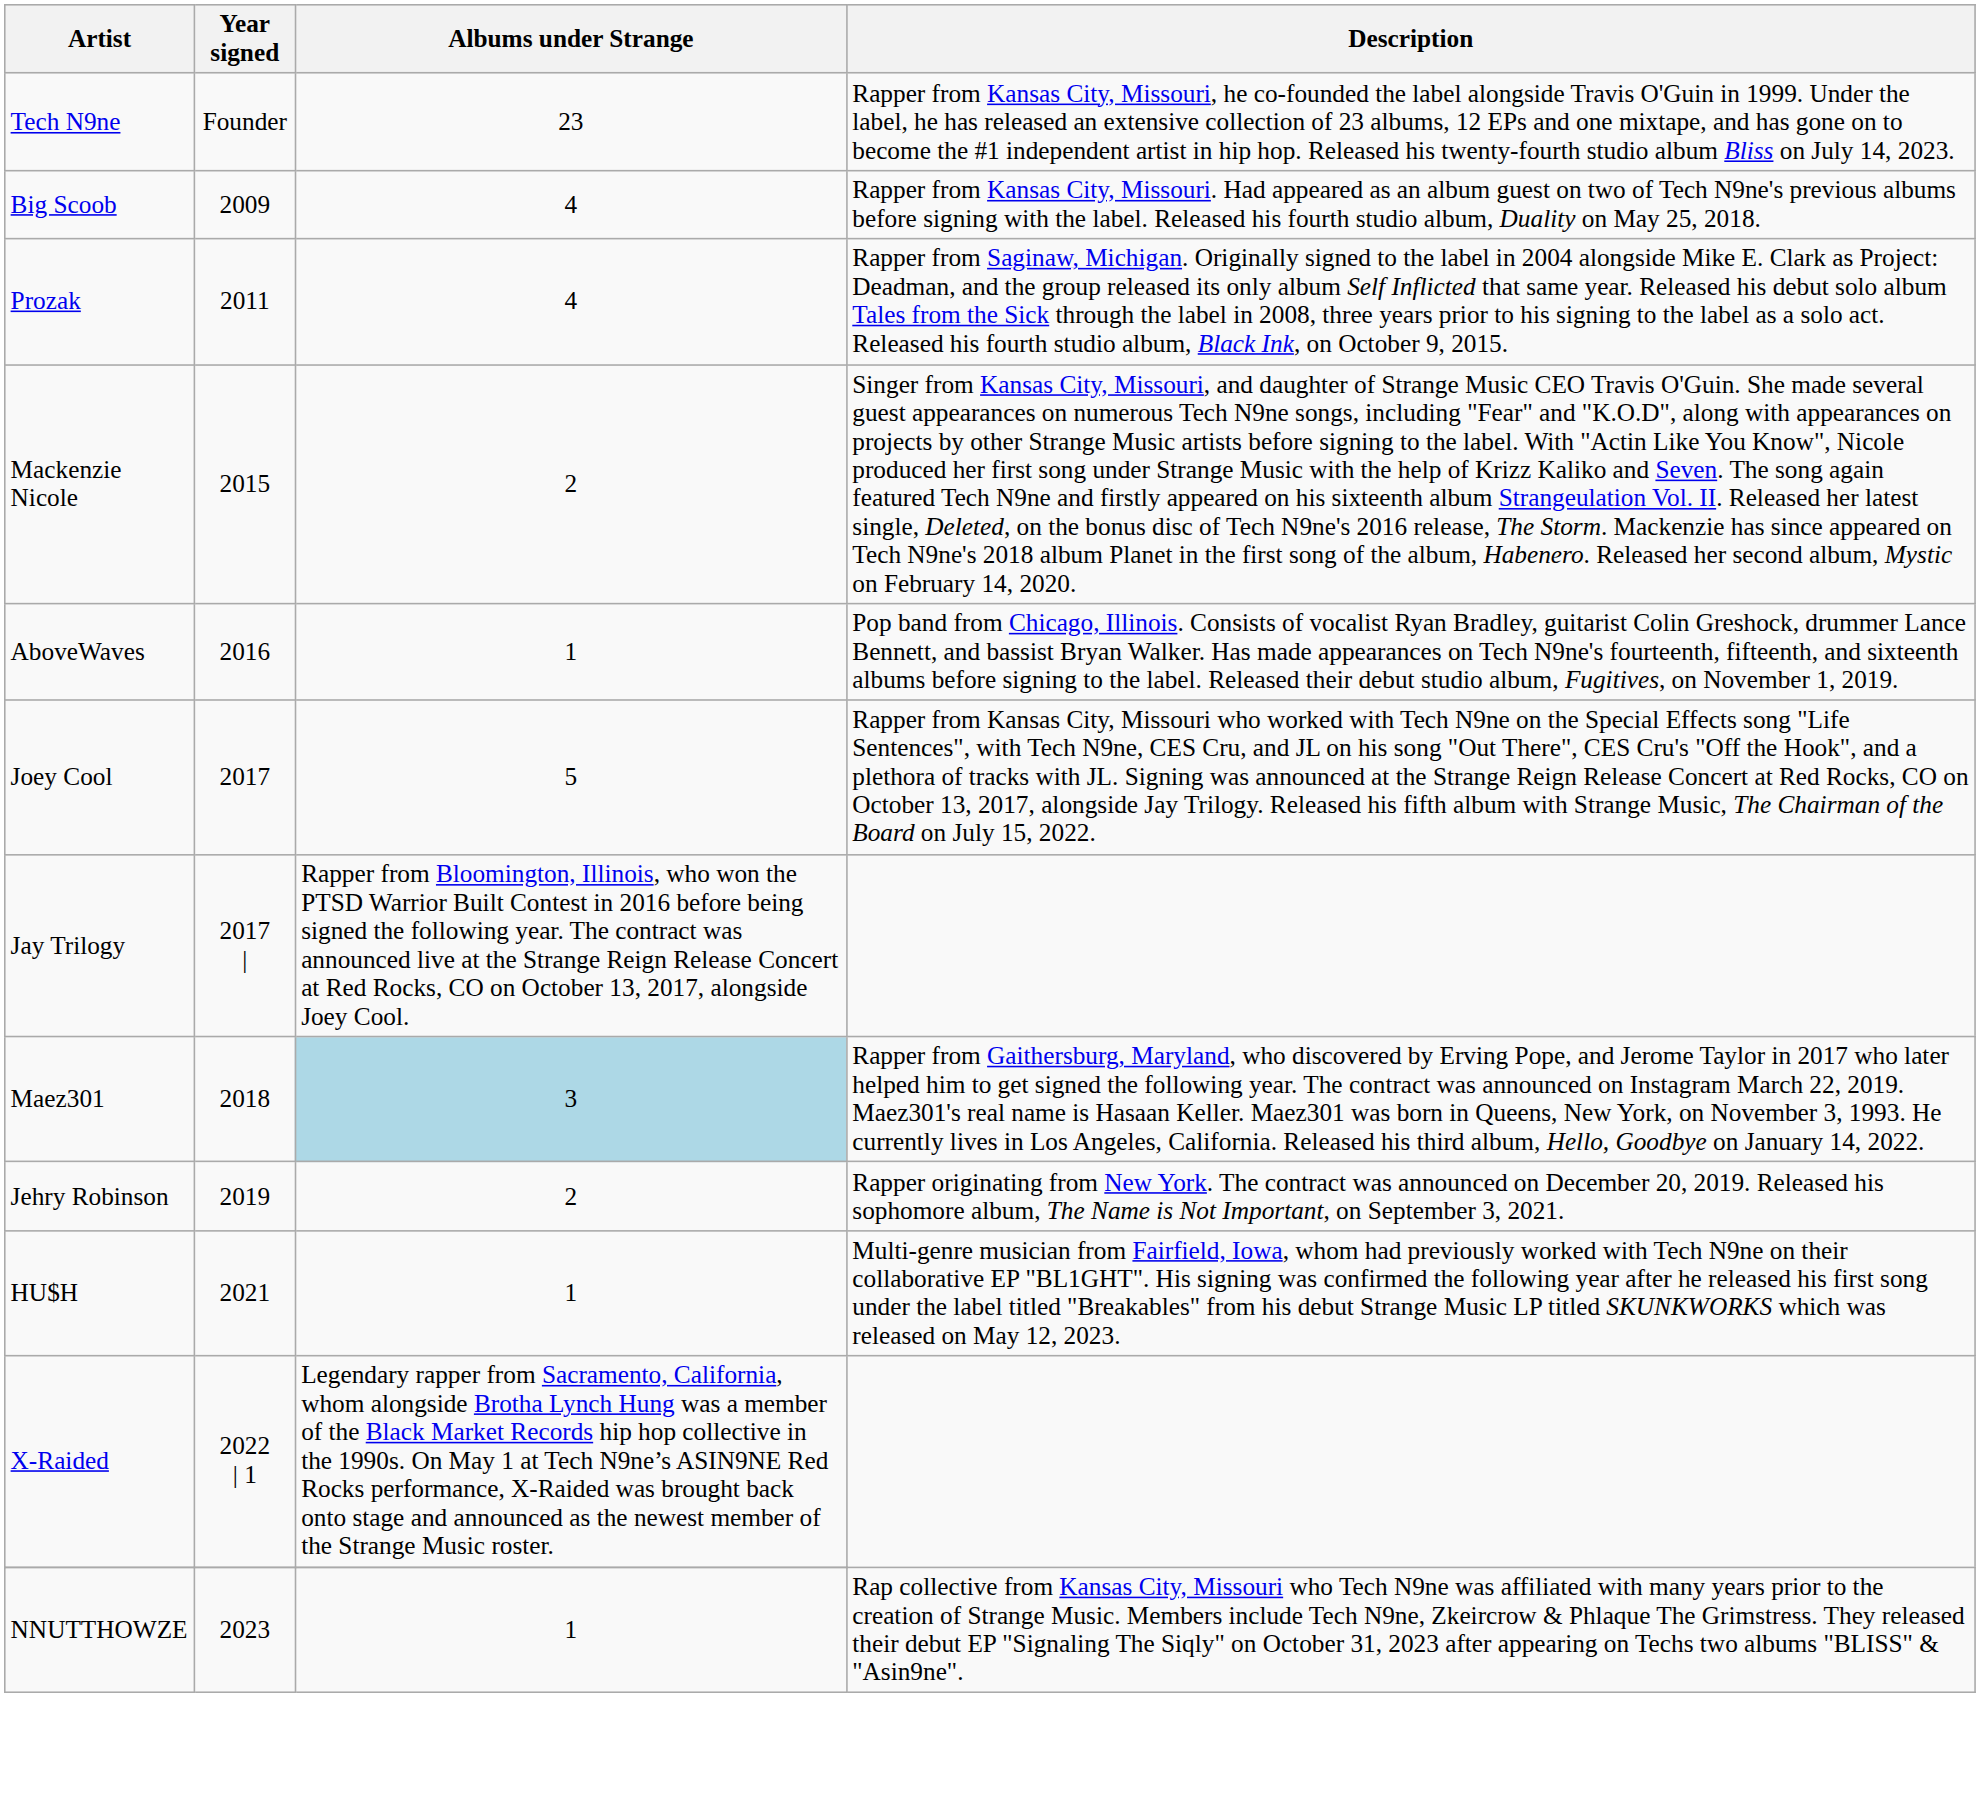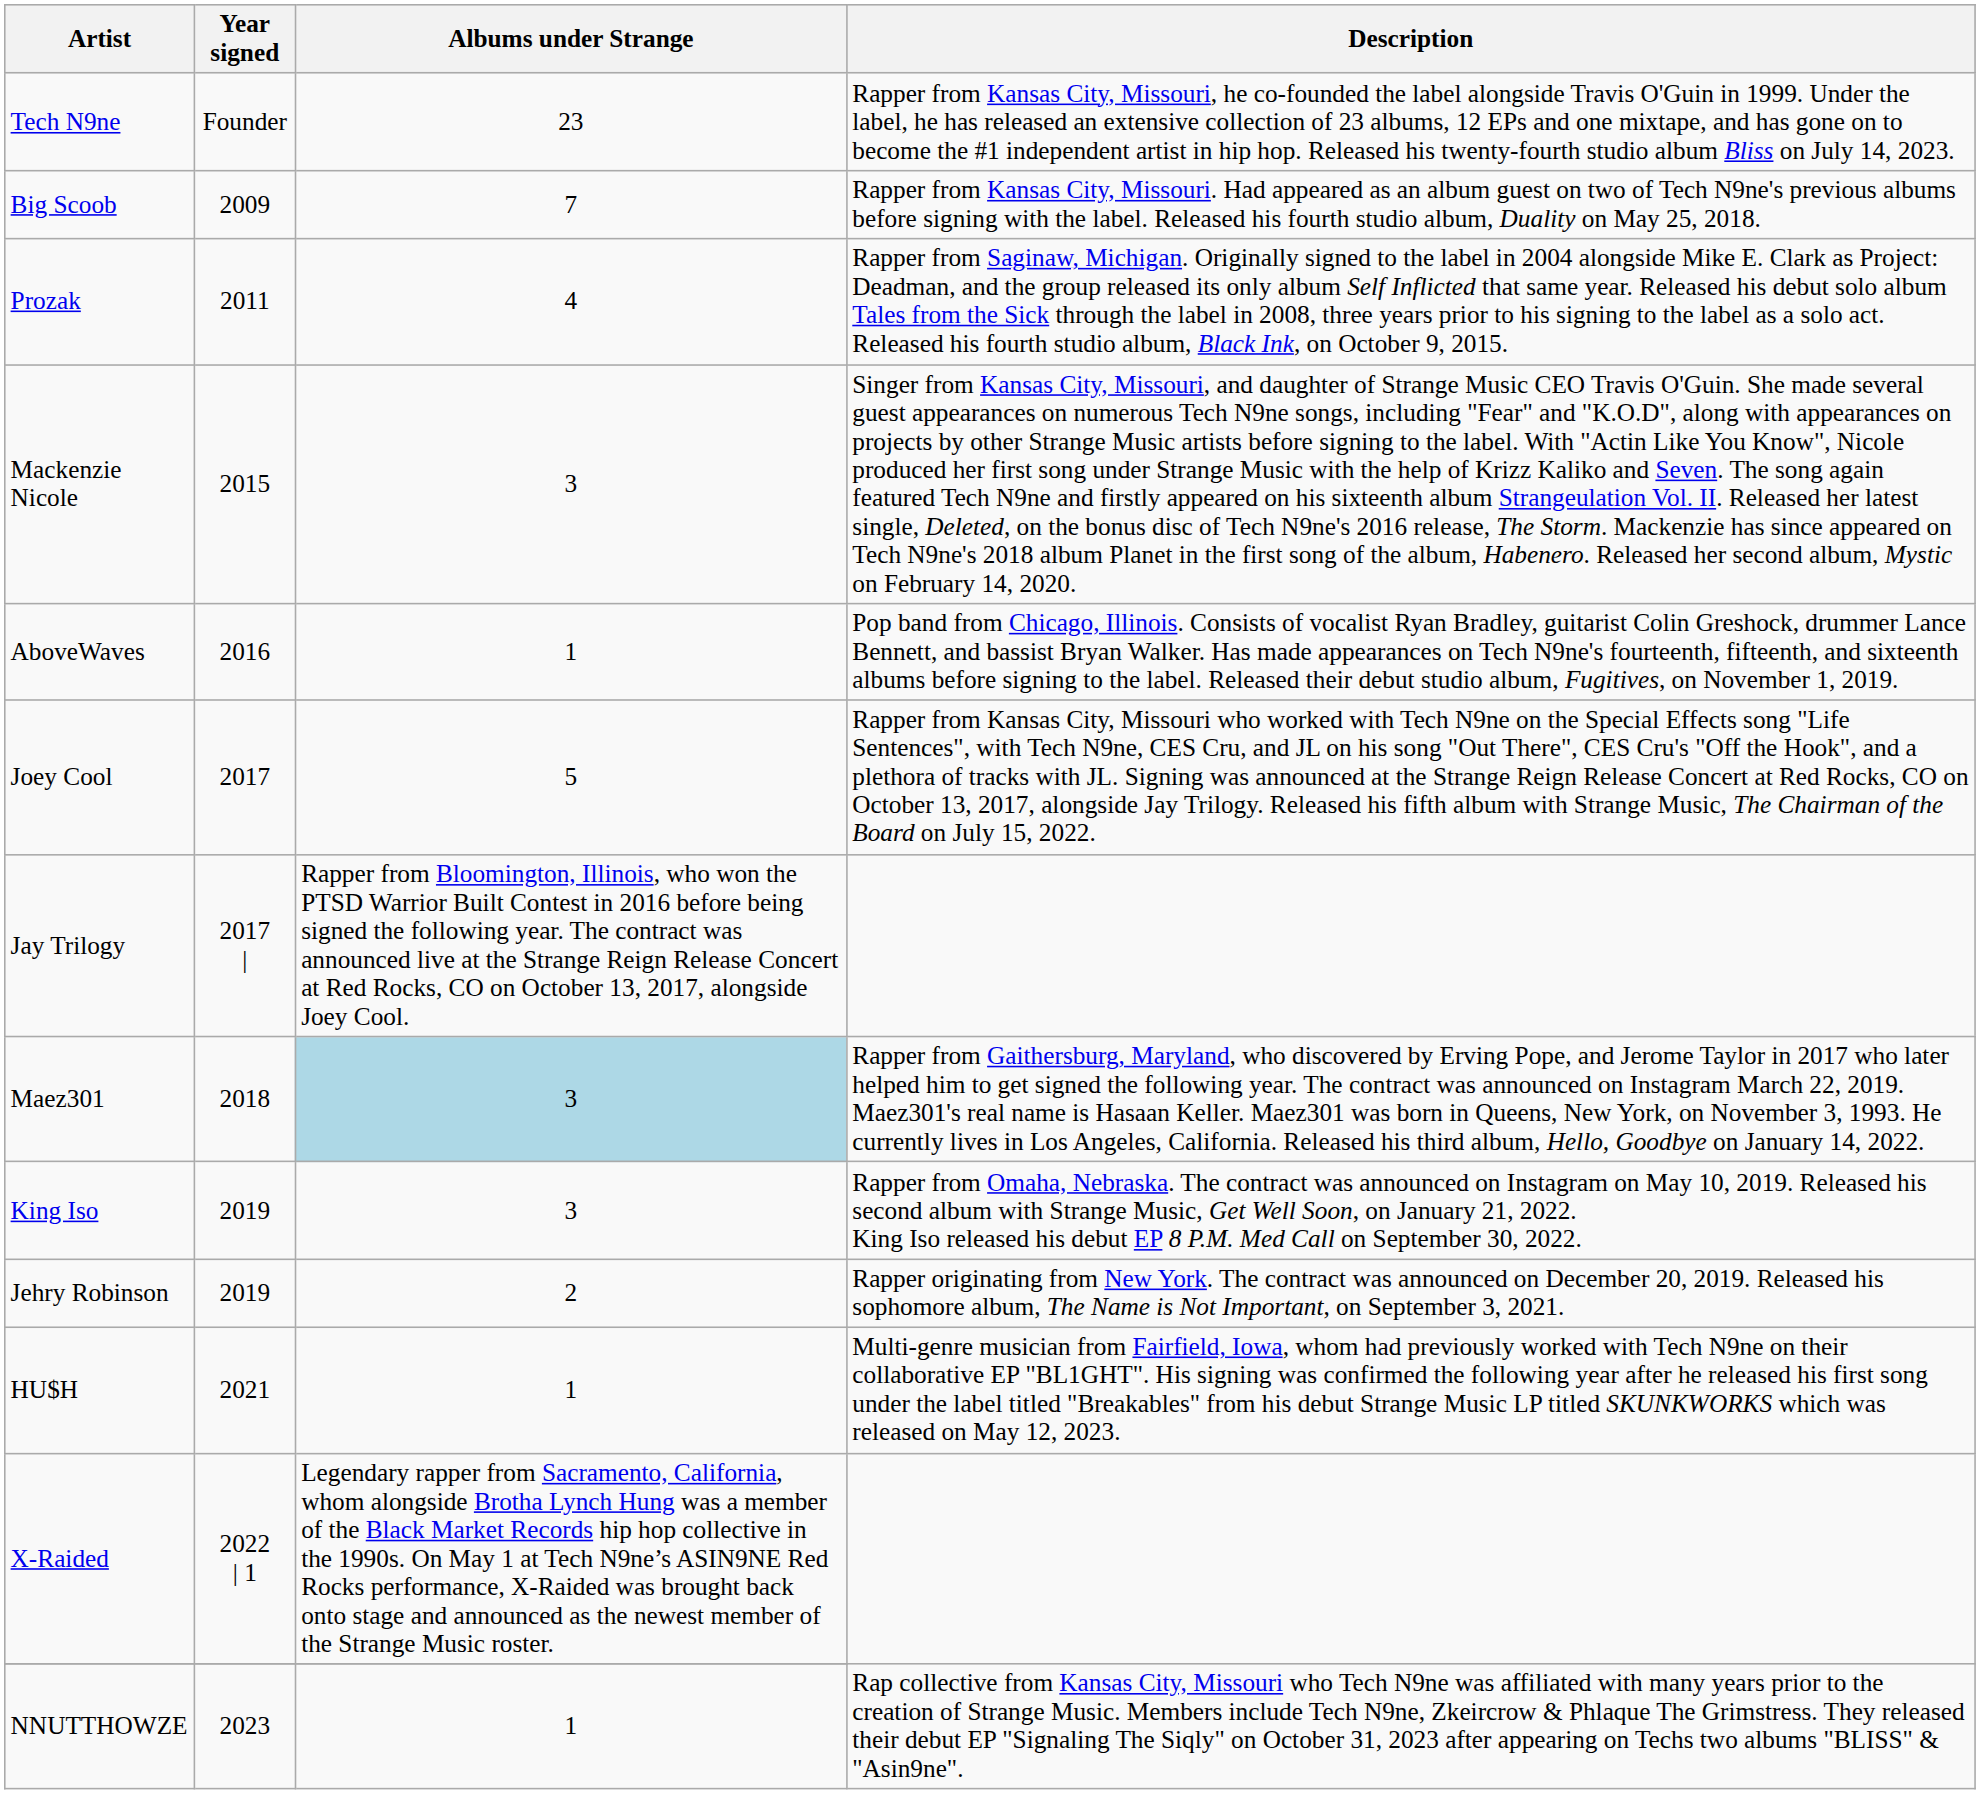 <table class="wikitable">
 <tr>
 <th>Artist</th>
 <th>Year signed</th>
 <th>Albums under Strange</th>
 <th>Description</th>
 </tr>
 <tr>
 <td><a href='#'>Tech N9ne</a></td>
 <td style="text-align:center;">Founder</td>
 <td style="text-align:center;">23</td>
 <td>Rapper from <a href='#'>Kansas City, Missouri</a>, he co-founded the label alongside Travis O'Guin in 1999. Under the label, he has released an extensive collection of 23 albums, 12 EPs and one mixtape, and has gone on to become the #1 independent artist in hip hop. Released his twenty-fourth studio album <em><a href='#'>Bliss</a></em> on July 14, 2023.</td>
 </tr>
 <tr>
 <td><a href='#'>Big Scoob</a></td>
 <td style="text-align:center;">2009</td>
-<td style="text-align:center;">4</td>
+<td style="text-align:center;">7</td>
 <td>Rapper from <a href='#'>Kansas City, Missouri</a>. Had appeared as an album guest on two of Tech N9ne's previous albums before signing with the label. Released his fourth studio album, <em>Duality</em> on May 25, 2018.</td>
 </tr>
 <tr>
 <td><a href='#'>Prozak</a></td>
 <td style="text-align:center;">2011</td>
 <td style="text-align:center;">4</td>
 <td>Rapper from <a href='#'>Saginaw, Michigan</a>. Originally signed to the label in 2004 alongside Mike E. Clark as Project: Deadman, and the group released its only album <em>Self Inflicted</em> that same year. Released his debut solo album <a href='#'>Tales from the Sick</a> through the label in 2008, three years prior to his signing to the label as a solo act. Released his fourth studio album, <em><a href='#'>Black Ink</a></em>, on October 9, 2015.</td>
 </tr>
 <tr>
 <td>Mackenzie Nicole</td>
 <td style="text-align:center;">2015</td>
-<td style="text-align:center;">2</td>
+<td style="text-align:center;">3</td>
 <td>Singer from <a href='#'>Kansas City, Missouri</a>, and daughter of Strange Music CEO Travis O'Guin. She made several guest appearances on numerous Tech N9ne songs, including "Fear" and "K.O.D", along with appearances on projects by other Strange Music artists before signing to the label. With "Actin Like You Know", Nicole produced her first song under Strange Music with the help of Krizz Kaliko and <a href='#'>Seven</a>. The song again featured Tech N9ne and firstly appeared on his sixteenth album <a href='#'>Strangeulation Vol. II</a>. Released her latest single, <em>Deleted</em>, on the bonus disc of Tech N9ne's 2016 release, <em>The Storm</em>. Mackenzie has since appeared on Tech N9ne's 2018 album Planet in the first song of the album, <em>Habenero</em>. Released her second album, <em>Mystic</em> on February 14, 2020.</td>
 </tr>
 <tr>
 <td>AboveWaves</td>
 <td style="text-align:center;">2016</td>
 <td style="text-align:center;">1</td>
 <td>Pop band from <a href='#'>Chicago, Illinois</a>. Consists of vocalist Ryan Bradley, guitarist Colin Greshock, drummer Lance Bennett, and bassist Bryan Walker. Has made appearances on Tech N9ne's fourteenth, fifteenth, and sixteenth albums before signing to the label. Released their debut studio album, <em>Fugitives</em>, on November 1, 2019.</td>
 </tr>
 <tr>
 <td>Joey Cool</td>
 <td style="text-align:center;">2017</td>
 <td style="text-align:center;">5</td>
 <td>Rapper from Kansas City, Missouri who worked with Tech N9ne on the Special Effects song "Life Sentences", with Tech N9ne, CES Cru, and JL on his song "Out There", CES Cru's "Off the Hook", and a plethora of tracks with JL. Signing was announced at the Strange Reign Release Concert at Red Rocks, CO on October 13, 2017, alongside Jay Trilogy. Released his fifth album with Strange Music, <em>The Chairman of the Board</em> on July 15, 2022.</td>
 </tr>
 <tr>
 <td>Jay Trilogy</td>
 <td style="text-align:center;">2017<br>|</td>
 <td>Rapper from <a href='#'>Bloomington, Illinois</a>, who won the PTSD Warrior Built Contest in 2016 before being signed the following year. The contract was announced live at the Strange Reign Release Concert at Red Rocks, CO on October 13, 2017, alongside Joey Cool.</td>
 </tr>
 <tr>
 <td>Maez301</td>
 <td style="text-align:center;">2018</td>
 <td style="background: lightblue; text-align:center;">3</td>
 <td>Rapper from <a href='#'>Gaithersburg, Maryland</a>, who discovered by Erving Pope, and Jerome Taylor in 2017 who later helped him to get signed the following year. The contract was announced on Instagram March 22, 2019. Maez301's real name is Hasaan Keller. Maez301 was born in Queens, New York, on November 3, 1993. He currently lives in Los Angeles, California. Released his third album, <em>Hello, Goodbye</em> on January 14, 2022.</td>
+</tr>
+<tr>
+<td><a href='#'>King Iso</a></td>
+<td style="text-align:center;">2019</td>
+<td style="text-align:center;">3</td>
+<td>Rapper from <a href='#'>Omaha, Nebraska</a>. The contract was announced on Instagram on May 10, 2019. Released his second album with Strange Music, <em>Get Well Soon</em>, on January 21, 2022.<br>King Iso released his debut <a href='#'>EP</a> <em>8 P.M. Med Call</em> on September 30, 2022.</td>
 </tr>
 <tr>
 <td>Jehry Robinson</td>
 <td style="text-align:center;">2019</td>
 <td style="text-align:center;">2</td>
 <td>Rapper originating from <a href='#'>New York</a>. The contract was announced on December 20, 2019. Released his sophomore album, <em>The Name is Not Important</em>, on September 3, 2021.</td>
 </tr>
 <tr>
 <td>HU$H</td>
 <td style="text-align:center;">2021</td>
 <td style="text-align:center;">1</td>
 <td>Multi-genre musician from <a href='#'>Fairfield, Iowa</a>, whom had previously worked with Tech N9ne on their collaborative EP "BL1GHT". His signing was confirmed the following year after he released his first song under the label titled "Breakables" from his debut Strange Music LP titled <em>SKUNKWORKS</em> which was released on May 12, 2023.</td>
 </tr>
 <tr>
 <td><a href='#'>X-Raided</a></td>
 <td style="text-align:center;">2022<br>| 1</td>
 <td>Legendary rapper from <a href='#'>Sacramento, California</a>, whom alongside <a href='#'>Brotha Lynch Hung</a> was a member of the <a href='#'>Black Market Records</a> hip hop collective in the 1990s. On May 1 at Tech N9ne’s ASIN9NE Red Rocks performance, X-Raided was brought back onto stage and announced as the newest member of the Strange Music roster.</td>
 </tr>
 <tr>
 </tr>
 <tr>
 <td>NNUTTHOWZE</td>
 <td style="text-align:center;">2023</td>
 <td style="text-align:center;">1</td>
 <td>Rap collective from <a href='#'>Kansas City, Missouri</a> who Tech N9ne was affiliated with many years prior to the creation of Strange Music. Members include Tech N9ne, Zkeircrow & Phlaque The Grimstress. They released their debut EP "Signaling The Siqly" on October 31, 2023 after appearing on Techs two albums "BLISS" & "Asin9ne".</td>
 </tr>
 </table>
